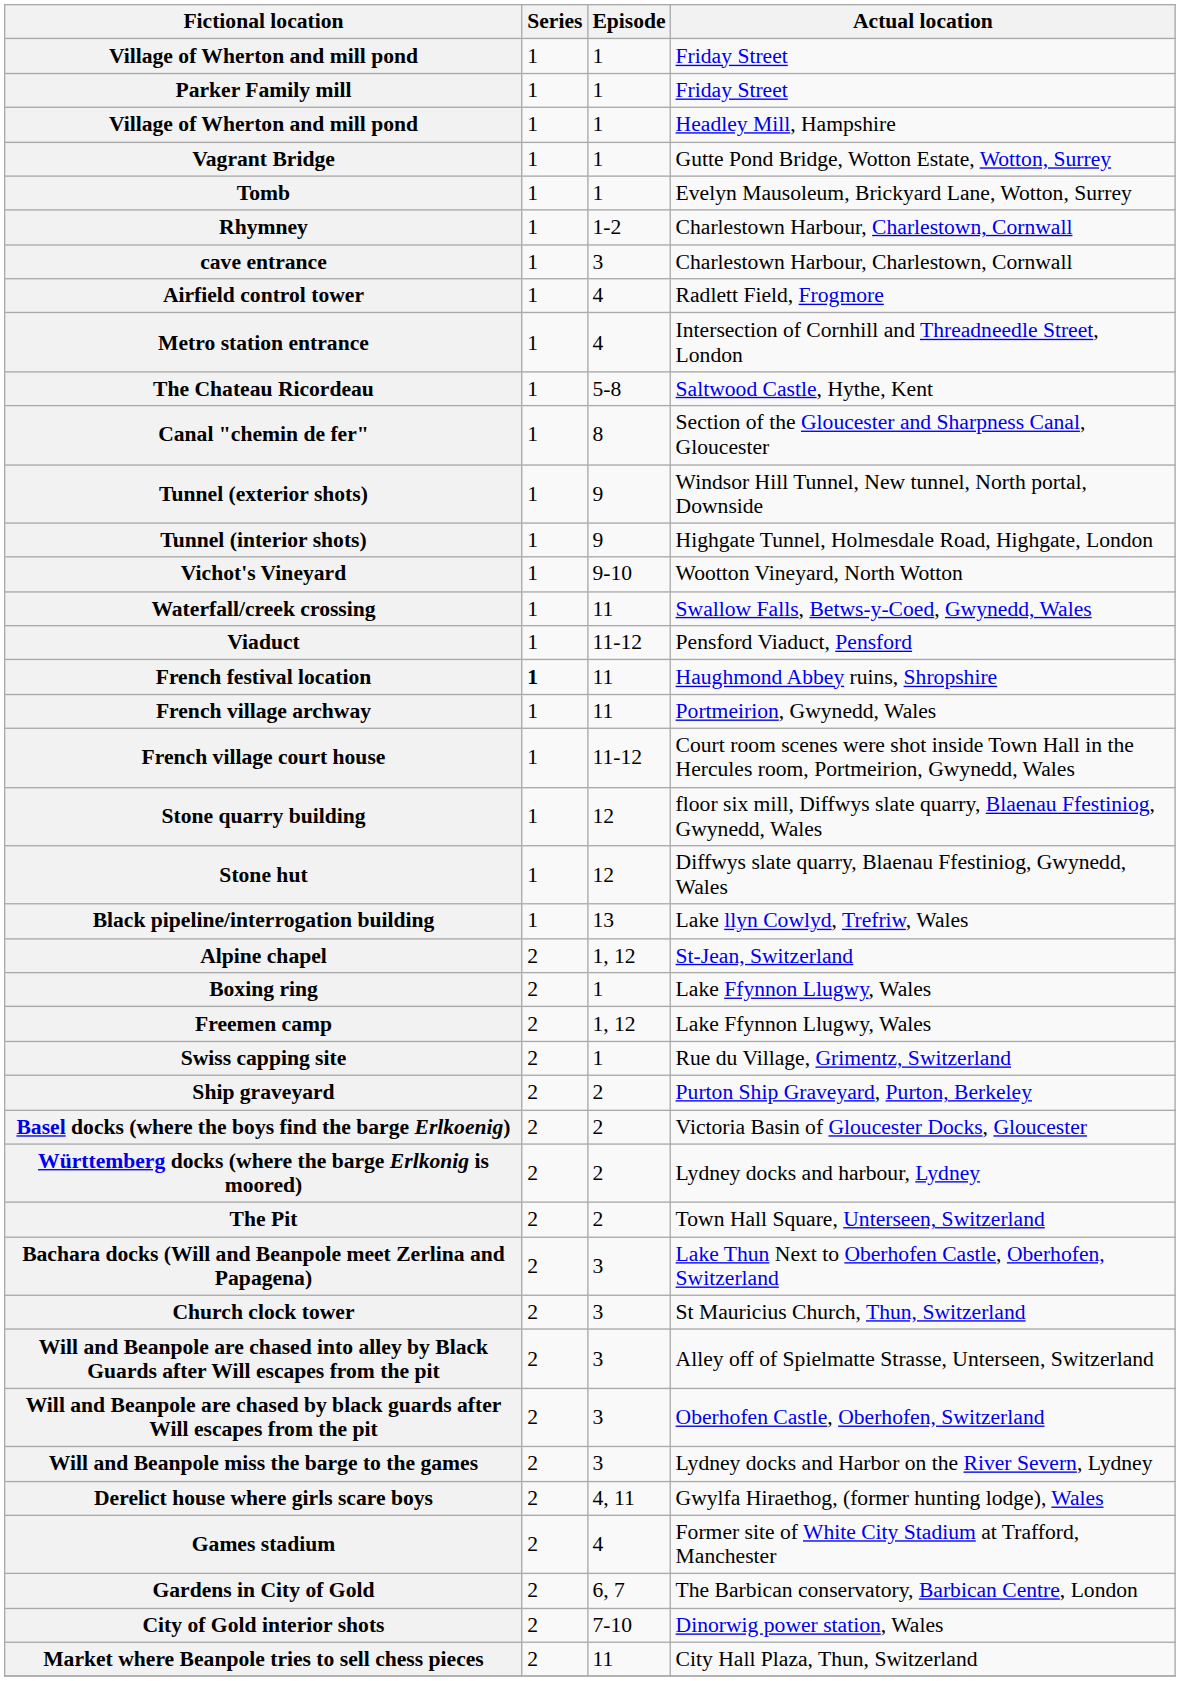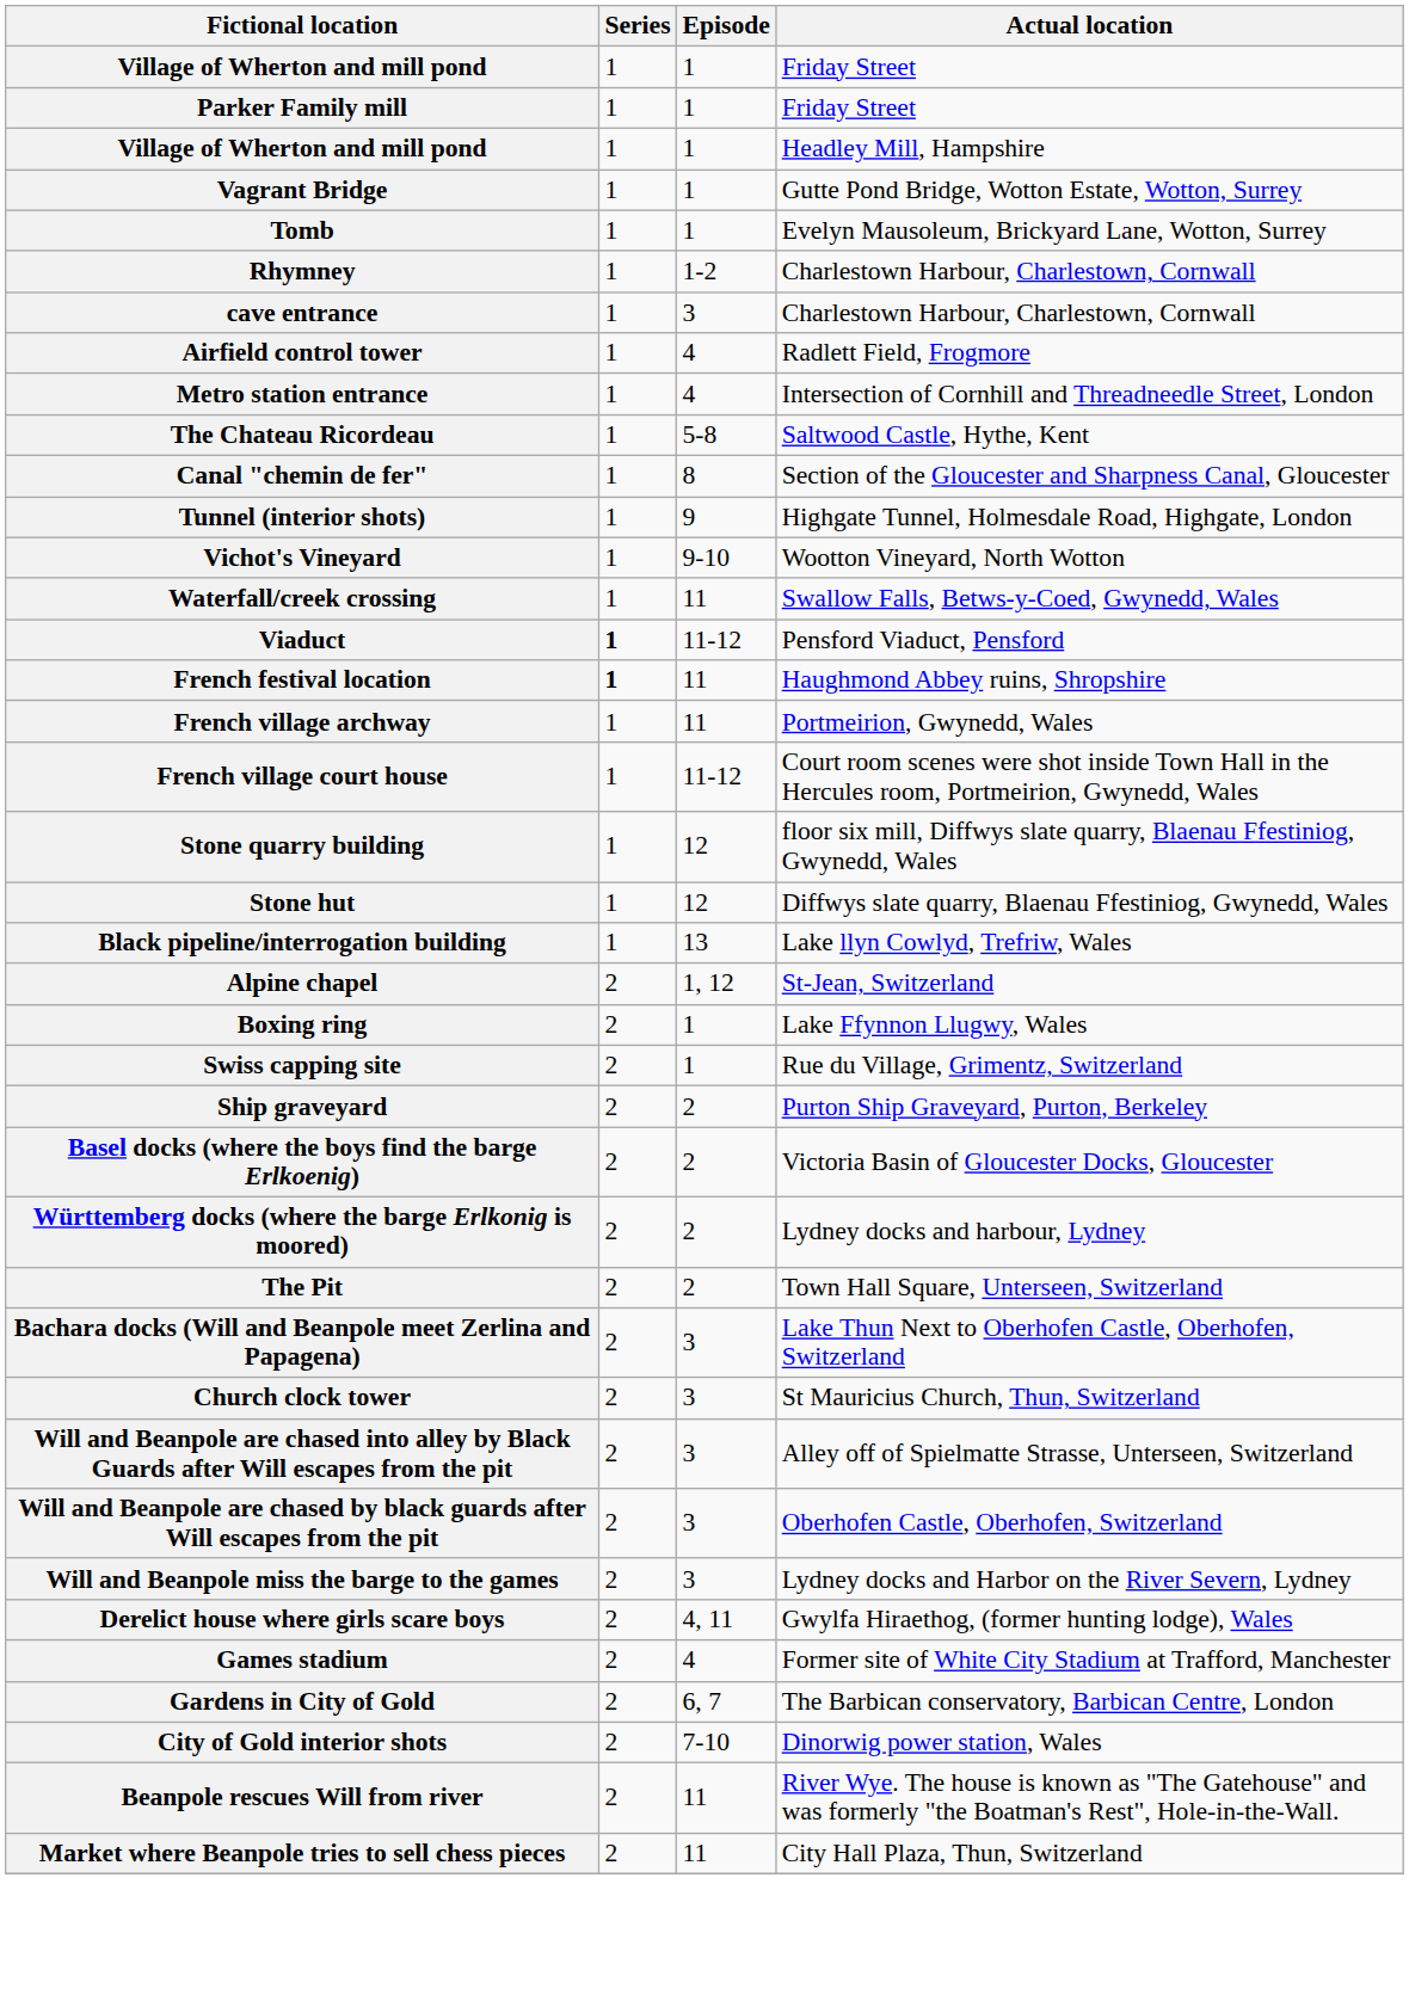 <table class="wikitable plainrowheaders" border="1">
 <tr>
 <th scope="col">Fictional location</th>
 <th scope="col">Series</th>
 <th scope="col">Episode</th>
 <th scope="col">Actual location</th>
 </tr>
 <tr>
 <th scope="row">Village of Wherton and mill pond</th>
 <td>1</td>
 <td>1</td>
 <td><a href='#'>Friday Street</a></td>
 </tr>
 <tr>
 <th scope="row">Parker Family mill</th>
 <td>1</td>
 <td>1</td>
 <td><a href='#'>Friday Street</a></td>
 </tr>
 <tr>
 <th scope="row">Village of Wherton and mill pond</th>
 <td>1</td>
 <td>1</td>
 <td><a href='#'>Headley Mill</a>, Hampshire</td>
 </tr>
 <tr>
 <th scope="row">Vagrant Bridge</th>
 <td>1</td>
 <td>1</td>
 <td>Gutte Pond Bridge, Wotton Estate, <a href='#'>Wotton, Surrey</a></td>
 </tr>
 <tr>
 <th scope="row">Tomb</th>
 <td>1</td>
 <td>1</td>
 <td>Evelyn Mausoleum, Brickyard Lane, Wotton, Surrey </td>
 </tr>
 <tr>
 <th scope="row">Rhymney</th>
 <td>1</td>
 <td>1-2</td>
 <td>Charlestown Harbour, <a href='#'>Charlestown, Cornwall</a></td>
 </tr>
 <tr>
 <th scope="row">cave entrance</th>
 <td>1</td>
 <td>3</td>
 <td>Charlestown Harbour, Charlestown, Cornwall</td>
 </tr>
 <tr>
 <th scope="row">Airfield control tower</th>
 <td>1</td>
 <td>4</td>
 <td>Radlett Field, <a href='#'>Frogmore</a></td>
 </tr>
 <tr>
 <th scope="row">Metro station entrance</th>
 <td>1</td>
 <td>4</td>
 <td>Intersection of Cornhill and <a href='#'>Threadneedle Street</a>, London </td>
 </tr>
 <tr>
 <th scope="row">The Chateau Ricordeau</th>
 <td>1</td>
 <td>5-8</td>
 <td><a href='#'>Saltwood Castle</a>, Hythe, Kent </td>
 </tr>
 <tr>
 <th scope="row">Canal "chemin de fer"</th>
 <td>1</td>
 <td>8</td>
 <td>Section of the <a href='#'>Gloucester and Sharpness Canal</a>, Gloucester </td>
 </tr>
 <tr>
-<th scope="row">Tunnel (exterior shots)</th>
-<td>1</td>
-<td>9</td>
-<td>Windsor Hill Tunnel, New tunnel, North portal, Downside</td>
-</tr>
-<tr>
 <th scope="row">Tunnel (interior shots)</th>
 <td>1</td>
 <td>9</td>
 <td>Highgate Tunnel, Holmesdale Road, Highgate, London</td>
 </tr>
 <tr>
 <th scope="row">Vichot's Vineyard</th>
 <td>1</td>
 <td>9-10</td>
 <td>Wootton Vineyard, North Wotton </td>
 </tr>
 <tr>
 <th scope="row">Waterfall/creek crossing</th>
 <td>1</td>
 <td>11</td>
 <td><a href='#'>Swallow Falls</a>, <a href='#'>Betws-y-Coed</a>, <a href='#'>Gwynedd, Wales</a></td>
 </tr>
 <tr>
 <th scope="row">Viaduct</th>
-<td>1</td>
+<td><strong>1</strong></td>
 <td>11-12</td>
 <td>Pensford Viaduct, <a href='#'>Pensford</a></td>
 </tr>
 <tr>
 <th scope="row">French festival location</th>
 <td><strong>1</strong></td>
 <td>11</td>
 <td><a href='#'>Haughmond Abbey</a> ruins, <a href='#'>Shropshire</a></td>
 </tr>
 <tr>
 <th scope="row">French village archway</th>
 <td>1</td>
 <td>11</td>
 <td><a href='#'>Portmeirion</a>, Gwynedd, Wales</td>
 </tr>
 <tr>
 <th scope="row">French village court house</th>
 <td>1</td>
 <td>11-12</td>
 <td>Court room scenes were shot inside Town Hall in the Hercules room, Portmeirion, Gwynedd, Wales </td>
 </tr>
 <tr>
 <th scope="row">Stone quarry building</th>
 <td>1</td>
 <td>12</td>
 <td>floor six mill, Diffwys slate quarry, <a href='#'>Blaenau Ffestiniog</a>, Gwynedd, Wales</td>
 </tr>
 <tr>
 <th scope="row">Stone hut</th>
 <td>1</td>
 <td>12</td>
 <td>Diffwys slate quarry, Blaenau Ffestiniog, Gwynedd, Wales</td>
 </tr>
 <tr>
 <th scope="row">Black pipeline/interrogation building</th>
 <td>1</td>
 <td>13</td>
 <td>Lake <a href='#'>llyn Cowlyd</a>, <a href='#'>Trefriw</a>, Wales</td>
 </tr>
 <tr>
 <th scope="row">Alpine chapel</th>
 <td>2</td>
 <td>1, 12</td>
 <td><a href='#'>St-Jean, Switzerland</a></td>
 </tr>
 <tr>
 <th scope="row">Boxing ring</th>
 <td>2</td>
 <td>1</td>
 <td>Lake <a href='#'>Ffynnon Llugwy</a>, Wales</td>
-</tr>
-<tr>
-<th scope="row">Freemen camp</th>
-<td>2</td>
-<td>1, 12</td>
-<td>Lake Ffynnon Llugwy, Wales</td>
 </tr>
 <tr>
 <th scope="row">Swiss capping site</th>
 <td>2</td>
 <td>1</td>
 <td>Rue du Village, <a href='#'>Grimentz, Switzerland</a></td>
 </tr>
 <tr>
 <th scope="row">Ship graveyard</th>
 <td>2</td>
 <td>2</td>
 <td><a href='#'>Purton Ship Graveyard</a>, <a href='#'>Purton, Berkeley</a></td>
 </tr>
 <tr>
 <th scope="row"><a href='#'>Basel</a> docks (where the boys find the barge <em>Erlkoenig</em>)</th>
 <td>2</td>
 <td>2</td>
 <td>Victoria Basin of <a href='#'>Gloucester Docks</a>, <a href='#'>Gloucester</a></td>
 </tr>
 <tr>
 <th scope="row"><a href='#'>Württemberg</a> docks (where the barge <em>Erlkonig</em> is moored)</th>
 <td>2</td>
 <td>2</td>
 <td>Lydney docks and harbour, <a href='#'>Lydney</a></td>
 </tr>
 <tr>
 <th scope="row">The Pit</th>
 <td>2</td>
 <td>2</td>
 <td>Town Hall Square, <a href='#'>Unterseen, Switzerland</a></td>
 </tr>
 <tr>
 <th scope="row">Bachara docks (Will and Beanpole meet Zerlina and Papagena)</th>
 <td>2</td>
 <td>3</td>
 <td><a href='#'>Lake Thun</a> Next to <a href='#'>Oberhofen Castle</a>, <a href='#'>Oberhofen, Switzerland</a></td>
 </tr>
 <tr>
 <th scope="row">Church clock tower</th>
 <td>2</td>
 <td>3</td>
 <td>St Mauricius Church, <a href='#'>Thun, Switzerland</a></td>
 </tr>
 <tr>
 <th scope="row">Will and Beanpole are chased into alley by Black Guards after Will escapes from the pit</th>
 <td>2</td>
 <td>3</td>
 <td>Alley off of Spielmatte Strasse, Unterseen, Switzerland</td>
 </tr>
 <tr>
 <th scope="row">Will and Beanpole are chased by black guards after Will escapes from the pit</th>
 <td>2</td>
 <td>3</td>
 <td><a href='#'>Oberhofen Castle</a>, <a href='#'>Oberhofen, Switzerland</a></td>
 </tr>
 <tr>
 <th scope="row">Will and Beanpole miss the barge to the games</th>
 <td>2</td>
 <td>3</td>
 <td>Lydney docks and Harbor on the <a href='#'>River Severn</a>, Lydney</td>
 </tr>
 <tr>
 <th scope="row">Derelict house where girls scare boys</th>
 <td>2</td>
 <td>4, 11</td>
 <td>Gwylfa Hiraethog, (former hunting lodge), <a href='#'>Wales</a></td>
 </tr>
 <tr>
 <th scope="row">Games stadium</th>
 <td>2</td>
 <td>4</td>
 <td>Former site of <a href='#'>White City Stadium</a> at Trafford, Manchester </td>
 </tr>
 <tr>
 <th scope="row">Gardens in City of Gold</th>
 <td>2</td>
 <td>6, 7</td>
 <td>The Barbican conservatory, <a href='#'>Barbican Centre</a>, London</td>
 </tr>
 <tr>
 <th scope="row">City of Gold interior shots</th>
 <td>2</td>
 <td>7-10</td>
 <td><a href='#'>Dinorwig power station</a>, Wales</td>
 </tr>
 <tr>
+<th scope="row">Beanpole rescues Will from river</th>
+<td>2</td>
+<td>11</td>
+<td><a href='#'>River Wye</a>. The house is known as "The Gatehouse" and was formerly "the Boatman's Rest", Hole-in-the-Wall.</td>
+</tr>
+<tr>
 <th scope="row">Market where Beanpole tries to sell chess pieces</th>
 <td>2</td>
 <td>11</td>
 <td>City Hall Plaza, Thun, Switzerland</td>
 </tr>
 <tr>
 </tr>
 </table>
